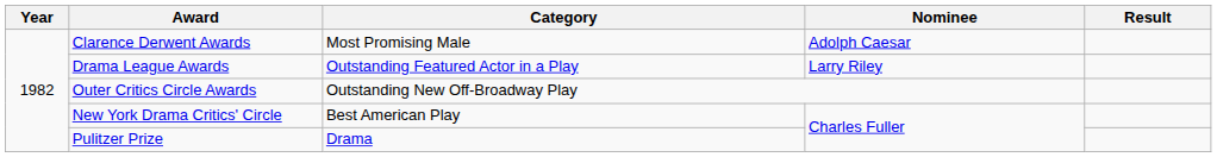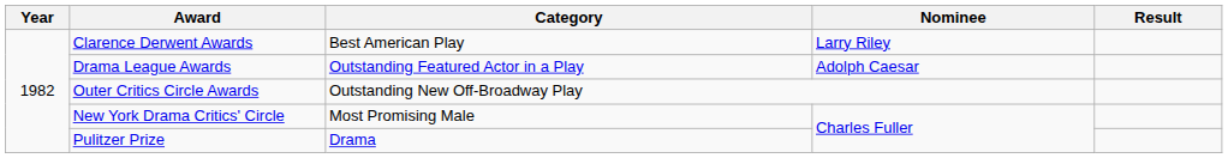 <table class="wikitable sortable" style="width: 99%;">
 <tr>
 <th scope="col" style="width:5%;">Year</th>
 <th scope="col" style="width:20%;">Award</th>
 <th scope="col" style="width:38%;">Category</th>
 <th scope="col" style="width:22%;">Nominee</th>
 <th scope="col" style="width:10%;">Result</th>
 </tr>
 <tr>
 <td rowspan="5" align="center">1982</td>
 <td><a href='#'>Clarence Derwent Awards</a></td>
-<td>Most Promising Male</td>
-<td><a href='#'>Adolph Caesar</a></td>
+<td>Best American Play</td>
+<td><a href='#'>Larry Riley</a></td>
 <td></td>
 </tr>
 <tr>
 <td><a href='#'>Drama League Awards</a></td>
 <td><a href='#'>Outstanding Featured Actor in a Play</a></td>
-<td><a href='#'>Larry Riley</a></td>
+<td><a href='#'>Adolph Caesar</a></td>
 <td></td>
 </tr>
 <tr>
 <td><a href='#'>Outer Critics Circle Awards</a></td>
 <td colspan="2">Outstanding New Off-Broadway Play</td>
 <td></td>
 </tr>
 <tr>
 <td><a href='#'>New York Drama Critics' Circle</a></td>
-<td>Best American Play</td>
+<td>Most Promising Male</td>
 <td rowspan="2"><a href='#'>Charles Fuller</a></td>
 <td></td>
 </tr>
 <tr>
 <td><a href='#'>Pulitzer Prize</a></td>
 <td><a href='#'>Drama</a></td>
 <td></td>
 </tr>
 </table>
